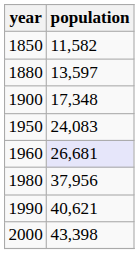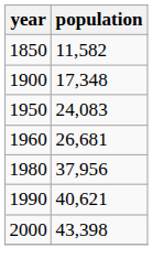 <table class="wikitable">
 <tr>
 <th>year</th>
 <th>population</th>
 </tr>
 <tr>
 <td>1850</td>
 <td>11,582</td>
-</tr>
-<tr>
-<td>1880</td>
-<td>13,597</td>
 </tr>
 <tr>
 <td>1900</td>
 <td>17,348</td>
 </tr>
 <tr>
 <td>1950</td>
 <td>24,083</td>
 </tr>
 <tr>
 <td>1960</td>
-<td style="background: lavender;">26,681</td>
+<td>26,681</td>
 </tr>
 <tr>
 <td>1980</td>
 <td>37,956</td>
 </tr>
 <tr>
 <td>1990</td>
 <td>40,621</td>
 </tr>
 <tr>
 <td>2000</td>
 <td>43,398</td>
 </tr>
 <tr>
 </tr>
 </table>
